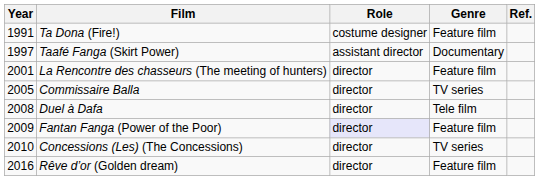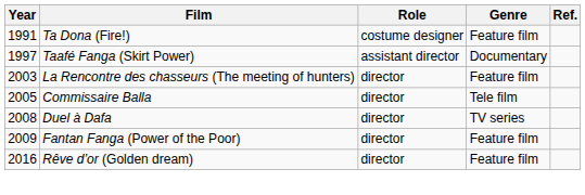 <table class="wikitable">
 <tr>
 <th>Year</th>
 <th>Film</th>
 <th>Role</th>
 <th>Genre</th>
 <th>Ref.</th>
 </tr>
 <tr>
 <td>1991</td>
 <td><em>Ta Dona</em> (Fire!)</td>
 <td>costume designer</td>
 <td>Feature film</td>
 <td></td>
 </tr>
 <tr>
 <td>1997</td>
 <td><em>Taafé Fanga</em> (Skirt Power)</td>
 <td>assistant director</td>
 <td>Documentary</td>
 <td></td>
 </tr>
 <tr>
-<td>2001</td>
+<td>2003</td>
 <td><em>La Rencontre des chasseurs</em> (The meeting of hunters)</td>
 <td>director</td>
 <td>Feature film</td>
 <td></td>
 </tr>
 <tr>
 <td>2005</td>
 <td><em>Commissaire Balla</em></td>
 <td>director</td>
-<td>TV series</td>
+<td>Tele film</td>
 <td></td>
 </tr>
 <tr>
 <td>2008</td>
 <td><em>Duel à Dafa</em></td>
 <td>director</td>
-<td>Tele film</td>
+<td>TV series</td>
 <td></td>
 </tr>
 <tr>
 <td>2009</td>
 <td><em>Fantan Fanga</em> (Power of the Poor)</td>
-<td style="background: lavender;">director</td>
+<td>director</td>
 <td>Feature film</td>
-<td></td>
-</tr>
-<tr>
-<td>2010</td>
-<td><em>Concessions (Les)</em> (The Concessions)</td>
-<td>director</td>
-<td>TV series</td>
 <td></td>
 </tr>
 <tr>
 <td>2016</td>
 <td><em>Rêve d’or</em> (Golden dream)</td>
 <td>director</td>
 <td>Feature film</td>
 <td></td>
 </tr>
 </table>
